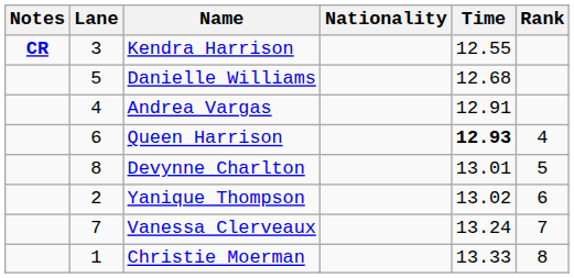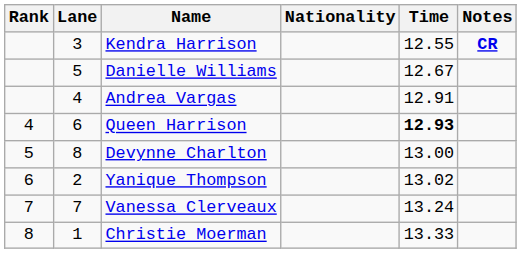 <table class="wikitable sortable" style="text-align:center;font-size:95%">
 <tr>
-<th>Notes</th>
+<th>Rank</th>
 <th>Lane</th>
 <th>Name</th>
 <th>Nationality</th>
 <th>Time</th>
-<th>Rank</th>
+<th>Notes</th>
 </tr>
 <tr>
-<td><strong><a href='#'>CR</a></strong></td>
+<td></td>
 <td>3</td>
 <td align=left><a href='#'>Kendra Harrison</a></td>
 <td align=left></td>
 <td>12.55</td>
-<td></td>
+<td><strong><a href='#'>CR</a></strong></td>
 </tr>
 <tr>
 <td></td>
 <td>5</td>
 <td align=left><a href='#'>Danielle Williams</a></td>
 <td align=left></td>
-<td>12.68</td>
+<td>12.67</td>
 <td></td>
 </tr>
 <tr>
 <td></td>
 <td>4</td>
 <td align=left><a href='#'>Andrea Vargas</a></td>
 <td align=left></td>
 <td>12.91</td>
 <td></td>
 </tr>
 <tr>
-<td></td>
+<td>4</td>
 <td>6</td>
 <td align=left><a href='#'>Queen Harrison</a></td>
 <td align=left></td>
 <td><strong>12.93</strong></td>
-<td>4</td>
+<td></td>
 </tr>
 <tr>
-<td></td>
+<td>5</td>
 <td>8</td>
 <td align=left><a href='#'>Devynne Charlton</a></td>
 <td align=left></td>
-<td>13.01</td>
-<td>5</td>
+<td>13.00</td>
+<td></td>
 </tr>
 <tr>
-<td></td>
+<td>6</td>
 <td>2</td>
 <td align=left><a href='#'>Yanique Thompson</a></td>
 <td align=left></td>
 <td>13.02</td>
-<td>6</td>
+<td></td>
 </tr>
 <tr>
-<td></td>
+<td>7</td>
 <td>7</td>
 <td align=left><a href='#'>Vanessa Clerveaux</a></td>
 <td align=left></td>
 <td>13.24</td>
-<td>7</td>
+<td></td>
 </tr>
 <tr>
-<td></td>
+<td>8</td>
 <td>1</td>
 <td align=left><a href='#'>Christie Moerman</a></td>
 <td align=left></td>
 <td>13.33</td>
-<td>8</td>
+<td></td>
 </tr>
 </table>
